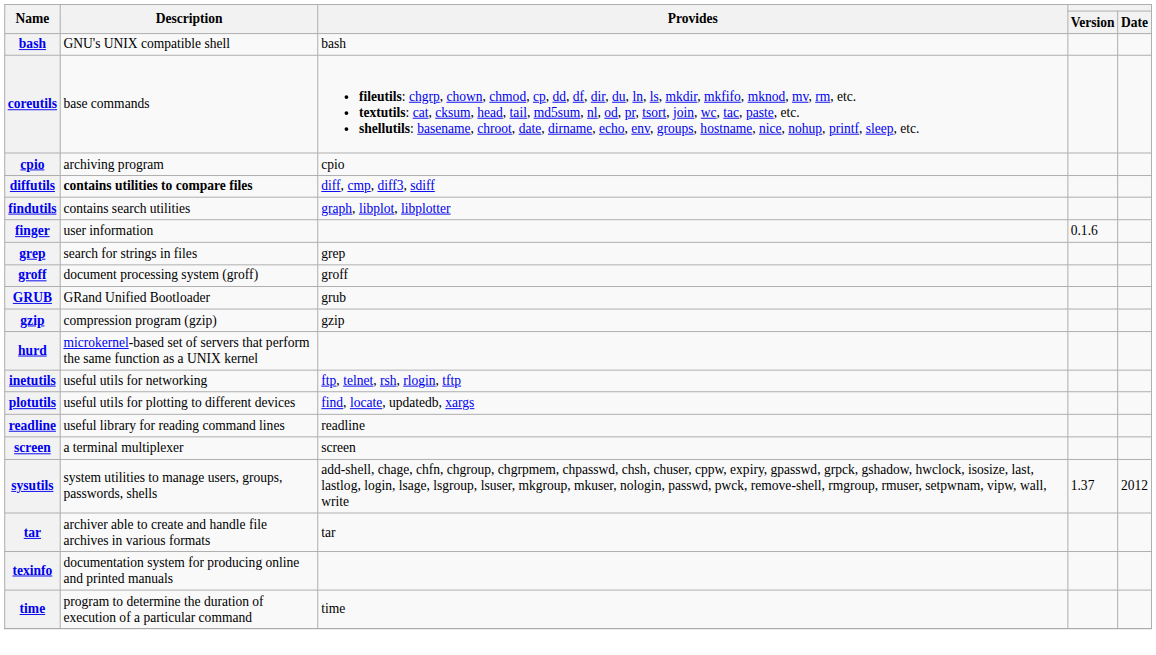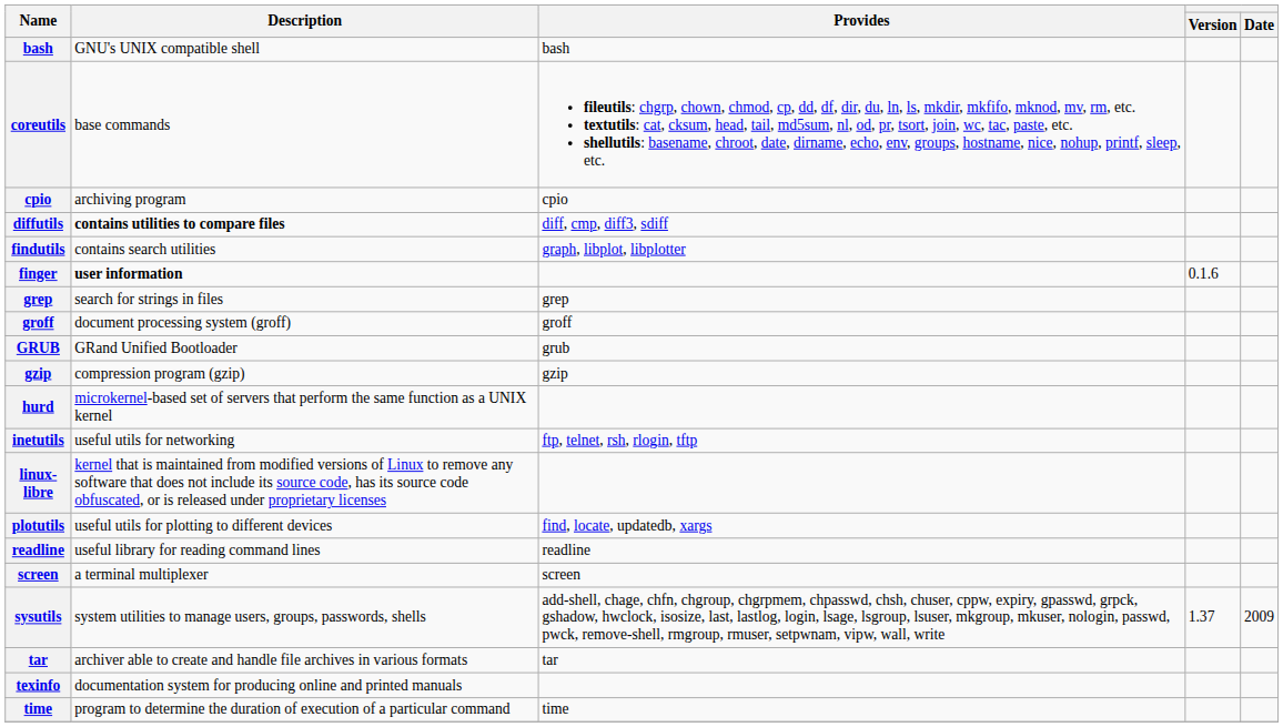 <table class="wikitable sortable" style="margin-left:2em; font-size:90%;">
 <tr>
 <th rowspan="2">Name</th>
 <th rowspan="2">Description</th>
 <th rowspan="2">Provides</th>
 <th colspan="2"></th>
 </tr>
 <tr>
 <th>Version </th>
 <th>Date </th>
 </tr>
 <tr>
 <th><a href='#'>bash</a></th>
 <td>GNU's UNIX compatible shell</td>
 <td>bash</td>
 <td></td>
 <td></td>
 </tr>
 <tr>
 <th><a href='#'>coreutils</a></th>
 <td>base commands</td>
 <td><br><ul><li><strong>fileutils</strong>: <a href='#'>chgrp</a>, <a href='#'>chown</a>, <a href='#'>chmod</a>, <a href='#'>cp</a>, <a href='#'>dd</a>, <a href='#'>df</a>, <a href='#'>dir</a>, <a href='#'>du</a>, <a href='#'>ln</a>, <a href='#'>ls</a>, <a href='#'>mkdir</a>, <a href='#'>mkfifo</a>, <a href='#'>mknod</a>, <a href='#'>mv</a>, <a href='#'>rm</a>, etc.</li><li><strong>textutils</strong>: <a href='#'>cat</a>, <a href='#'>cksum</a>, <a href='#'>head</a>, <a href='#'>tail</a>, <a href='#'>md5sum</a>, <a href='#'>nl</a>, <a href='#'>od</a>, <a href='#'>pr</a>, <a href='#'>tsort</a>, <a href='#'>join</a>, <a href='#'>wc</a>, <a href='#'>tac</a>, <a href='#'>paste</a>, etc.</li><li><strong>shellutils</strong>: <a href='#'>basename</a>, <a href='#'>chroot</a>, <a href='#'>date</a>, <a href='#'>dirname</a>, <a href='#'>echo</a>, <a href='#'>env</a>, <a href='#'>groups</a>, <a href='#'>hostname</a>, <a href='#'>nice</a>, <a href='#'>nohup</a>, <a href='#'>printf</a>, <a href='#'>sleep</a>, etc.</li></ul></td>
 <td></td>
 <td></td>
 </tr>
 <tr>
 <th><a href='#'>cpio</a></th>
 <td>archiving program</td>
 <td>cpio</td>
 <td></td>
 <td></td>
 </tr>
 <tr>
 <th><a href='#'>diffutils</a></th>
 <td><strong>contains utilities to compare files</strong></td>
 <td><a href='#'>diff</a>, <a href='#'>cmp</a>, <a href='#'>diff3</a>, <a href='#'>sdiff</a></td>
 <td></td>
 <td></td>
 </tr>
 <tr>
 <th><a href='#'>findutils</a></th>
 <td>contains search utilities</td>
 <td><a href='#'>graph</a>, <a href='#'>libplot</a>, <a href='#'>libplotter</a></td>
 <td></td>
 <td></td>
 </tr>
 <tr>
 <th><a href='#'>finger</a></th>
-<td>user information</td>
+<td><strong>user information</strong></td>
 <td></td>
 <td>0.1.6</td>
 <td></td>
 </tr>
 <tr>
 <th><a href='#'>grep</a></th>
 <td>search for strings in files</td>
 <td>grep</td>
 <td></td>
 <td></td>
 </tr>
 <tr>
 <th><a href='#'>groff</a></th>
 <td>document processing system (groff)</td>
 <td>groff</td>
 <td></td>
 <td></td>
 </tr>
 <tr>
 <th><a href='#'>GRUB</a></th>
 <td>GRand Unified Bootloader</td>
 <td>grub</td>
 <td></td>
 <td></td>
 </tr>
 <tr>
 <th><a href='#'>gzip</a></th>
 <td>compression program (gzip)</td>
 <td>gzip</td>
 <td></td>
 <td></td>
 </tr>
 <tr>
 <th><a href='#'>hurd</a></th>
 <td><a href='#'>microkernel</a>-based set of servers that perform the same function as a UNIX kernel</td>
 <td></td>
 <td></td>
 <td></td>
 </tr>
 <tr>
 <th><a href='#'>inetutils</a></th>
 <td>useful utils for networking</td>
 <td><a href='#'>ftp</a>, <a href='#'>telnet</a>, <a href='#'>rsh</a>, <a href='#'>rlogin</a>, <a href='#'>tftp</a></td>
 <td></td>
 <td></td>
 </tr>
 <tr>
+<th><a href='#'>linux-libre</a></th>
+<td><a href='#'>kernel</a> that is maintained from modified versions of <a href='#'>Linux</a> to remove any software that does not include its <a href='#'>source code</a>, has its source code <a href='#'>obfuscated</a>, or is released under <a href='#'>proprietary licenses</a></td>
+<td></td>
+<td></td>
+<td></td>
+</tr>
+<tr>
 <th><a href='#'>plotutils</a></th>
 <td>useful utils for plotting to different devices</td>
 <td><a href='#'>find</a>, <a href='#'>locate</a>, updatedb, <a href='#'>xargs</a></td>
 <td></td>
 <td></td>
 </tr>
 <tr>
 <th><a href='#'>readline</a></th>
 <td>useful library for reading command lines</td>
 <td>readline</td>
 <td></td>
 <td></td>
 </tr>
 <tr>
 <th><a href='#'>screen</a></th>
 <td>a terminal multiplexer</td>
 <td>screen</td>
 <td></td>
 <td></td>
 </tr>
 <tr>
 <th><a href='#'>sysutils</a></th>
 <td>system utilities to manage users, groups, passwords, shells</td>
 <td>add-shell, chage, chfn, chgroup, chgrpmem, chpasswd, chsh, chuser, cppw, expiry, gpasswd, grpck, gshadow, hwclock, isosize, last, lastlog, login, lsage, lsgroup, lsuser, mkgroup, mkuser, nologin, passwd, pwck, remove-shell, rmgroup, rmuser, setpwnam, vipw, wall, write</td>
 <td>1.37</td>
-<td>2012</td>
+<td>2009</td>
 </tr>
 <tr>
 <th><a href='#'>tar</a></th>
 <td>archiver able to create and handle file archives in various formats</td>
 <td>tar</td>
 <td></td>
 <td></td>
 </tr>
 <tr>
 <th><a href='#'>texinfo</a></th>
 <td>documentation system for producing online and printed manuals</td>
 <td></td>
 <td></td>
 <td></td>
 </tr>
 <tr>
 <th><a href='#'>time</a></th>
 <td>program to determine the duration of execution of a particular command</td>
 <td>time</td>
 <td></td>
 <td></td>
 </tr>
 <tr>
 </tr>
 </table>
